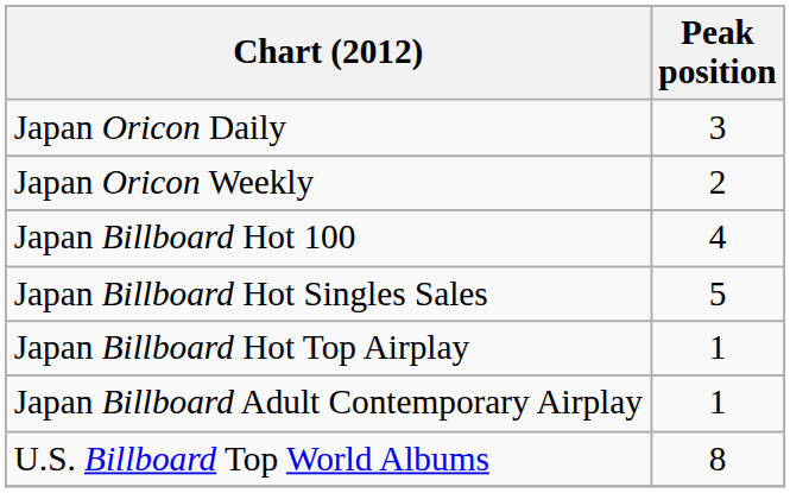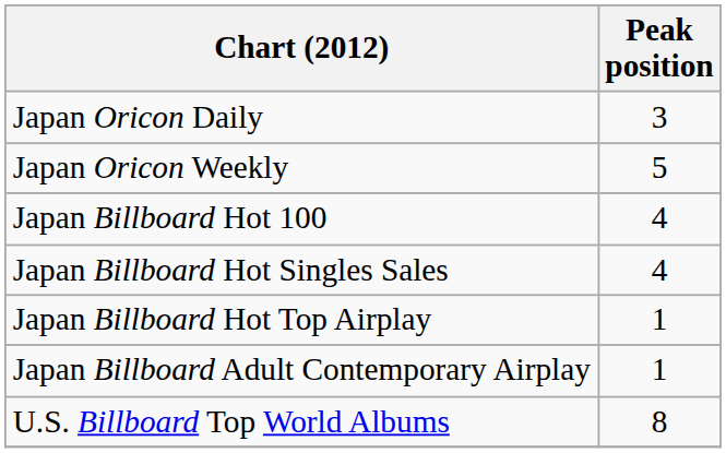 <table class="wikitable sortable">
 <tr>
 <th align="left">Chart (2012)</th>
 <th align="center">Peak<br>position</th>
 </tr>
 <tr>
 <td>Japan <em>Oricon</em> Daily</td>
 <td align="center">3</td>
 </tr>
 <tr>
 <td>Japan <em>Oricon</em> Weekly</td>
-<td align="center">2</td>
+<td align="center">5</td>
 </tr>
 <tr>
 <td>Japan <em>Billboard</em> Hot 100</td>
 <td align="center">4</td>
 </tr>
 <tr>
 <td>Japan <em>Billboard</em> Hot Singles Sales</td>
-<td align="center">5</td>
+<td align="center">4</td>
 </tr>
 <tr>
 <td>Japan <em>Billboard</em> Hot Top Airplay</td>
 <td align="center">1</td>
 </tr>
 <tr>
 <td>Japan <em>Billboard</em> Adult Contemporary Airplay</td>
 <td align="center">1</td>
 </tr>
 <tr>
 <td>U.S. <em><a href='#'>Billboard</a></em> Top <a href='#'>World Albums</a></td>
 <td align="center">8</td>
 </tr>
 <tr>
 </tr>
 </table>
